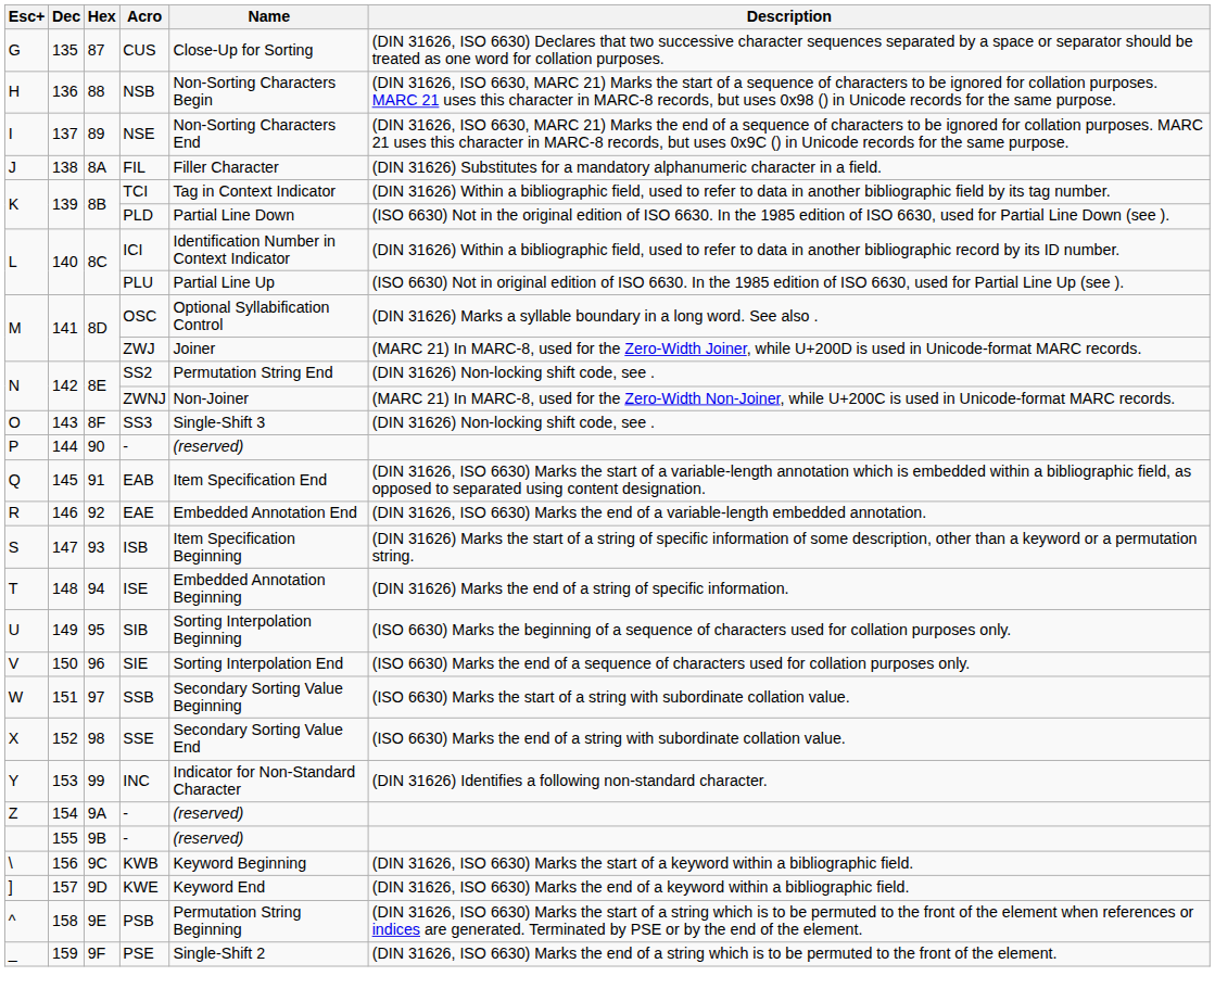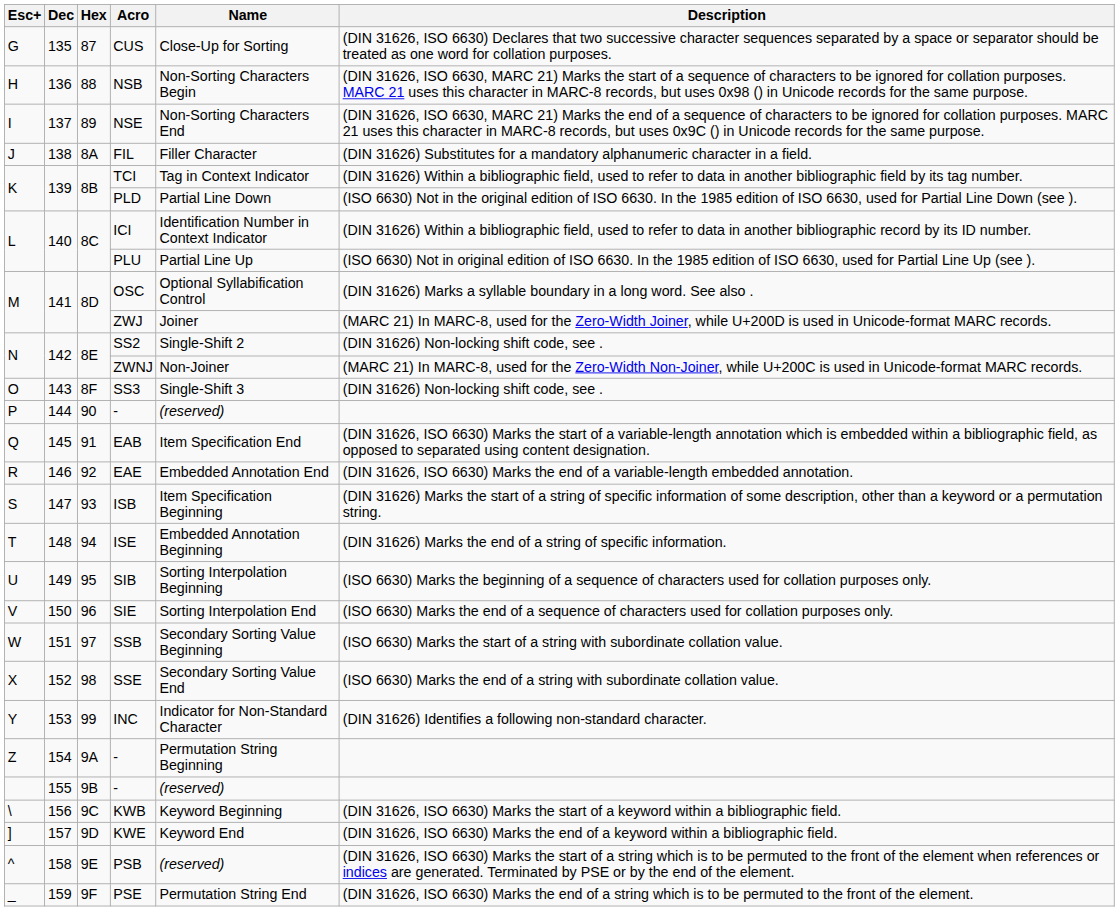 <table class="wikitable">
 <tr Valign=bottom>
 <th title="Escape sequence">Esc+</th>
 <th title="decimal">Dec</th>
 <th title="hexadecimal">Hex</th>
 <th title="acronym">Acro</th>
 <th title="Character name">Name</th>
 <th>Description</th>
 </tr>
 <tr id="CUS">
 <td>G</td>
 <td>135</td>
 <td>87</td>
 <td>CUS</td>
 <td>Close-Up for Sorting</td>
 <td>(DIN 31626, ISO 6630) Declares that two successive character sequences separated by a space or separator should be treated as one word for collation purposes.</td>
 </tr>
 <tr id="NSB">
 <td>H</td>
 <td>136</td>
 <td>88</td>
 <td>NSB</td>
 <td>Non-Sorting Characters Begin</td>
 <td>(DIN 31626, ISO 6630, MARC 21) Marks the start of a sequence of characters to be ignored for collation purposes. <a href='#'>MARC 21</a> uses this character in MARC-8 records, but uses 0x98 () in Unicode records for the same purpose.</td>
 </tr>
 <tr id="NSE">
 <td>I</td>
 <td>137</td>
 <td>89</td>
 <td>NSE</td>
 <td>Non-Sorting Characters End</td>
 <td>(DIN 31626, ISO 6630, MARC 21) Marks the end of a sequence of characters to be ignored for collation purposes. MARC 21 uses this character in MARC-8 records, but uses 0x9C () in Unicode records for the same purpose.</td>
 </tr>
 <tr id="FIL">
 <td>J</td>
 <td>138</td>
 <td>8A</td>
 <td>FIL</td>
 <td>Filler Character</td>
 <td>(DIN 31626) Substitutes for a mandatory alphanumeric character in a field.</td>
 </tr>
 <tr id="TCI">
 <td rowspan=2>K</td>
 <td rowspan=2>139</td>
 <td rowspan=2>8B</td>
 <td>TCI</td>
 <td>Tag in Context Indicator</td>
 <td>(DIN 31626) Within a bibliographic field, used to refer to data in another bibliographic field by its tag number.</td>
 </tr>
 <tr id="PLD">
 <td>PLD</td>
 <td>Partial Line Down</td>
 <td>(ISO 6630) Not in the original edition of ISO 6630. In the 1985 edition of ISO 6630, used for Partial Line Down (see ).</td>
 </tr>
 <tr id="ICI">
 <td rowspan=2>L</td>
 <td rowspan=2>140</td>
 <td rowspan=2>8C</td>
 <td>ICI</td>
 <td>Identification Number in Context Indicator</td>
 <td>(DIN 31626) Within a bibliographic field, used to refer to data in another bibliographic record by its ID number.</td>
 </tr>
 <tr id="PLU">
 <td>PLU</td>
 <td>Partial Line Up</td>
 <td>(ISO 6630) Not in original edition of ISO 6630. In the 1985 edition of ISO 6630, used for Partial Line Up (see ).</td>
 </tr>
 <tr id="DINOSC">
 <td rowspan=2>M</td>
 <td rowspan=2>141</td>
 <td rowspan=2>8D</td>
 <td>OSC</td>
 <td>Optional Syllabification Control</td>
 <td>(DIN 31626) Marks a syllable boundary in a long word. See also .</td>
 </tr>
 <tr id="ZWJ">
 <td>ZWJ</td>
 <td>Joiner</td>
 <td>(MARC 21) In MARC-8, used for the <a href='#'>Zero-Width Joiner</a>, while U+200D is used in Unicode-format MARC records.</td>
 </tr>
 <tr id="SS2">
 <td rowspan=2>N</td>
 <td rowspan=2>142</td>
 <td rowspan=2>8E</td>
 <td>SS2</td>
-<td>Permutation String End</td>
+<td>Single-Shift 2</td>
 <td>(DIN 31626) Non-locking shift code, see .</td>
 </tr>
 <tr id="ZWNJ">
 <td>ZWNJ</td>
 <td>Non-Joiner</td>
 <td>(MARC 21) In MARC-8, used for the <a href='#'>Zero-Width Non-Joiner</a>, while U+200C is used in Unicode-format MARC records.</td>
 </tr>
 <tr id="SS3">
 <td>O</td>
 <td>143</td>
 <td>8F</td>
 <td>SS3</td>
 <td>Single-Shift 3</td>
 <td>(DIN 31626) Non-locking shift code, see .</td>
 </tr>
 <tr>
 <td>P</td>
 <td>144</td>
 <td>90</td>
 <td>-</td>
 <td><em>(reserved)</em></td>
 <td></td>
 </tr>
 <tr id="EAB">
 <td>Q</td>
 <td>145</td>
 <td>91</td>
 <td>EAB</td>
 <td>Item Specification End</td>
 <td>(DIN 31626, ISO 6630) Marks the start of a variable-length annotation which is embedded within a bibliographic field, as opposed to separated using content designation.</td>
 </tr>
 <tr id="EAE">
 <td>R</td>
 <td>146</td>
 <td>92</td>
 <td>EAE</td>
 <td>Embedded Annotation End</td>
 <td>(DIN 31626, ISO 6630) Marks the end of a variable-length embedded annotation.</td>
 </tr>
 <tr id="ISB">
 <td>S</td>
 <td>147</td>
 <td>93</td>
 <td>ISB</td>
 <td>Item Specification Beginning</td>
 <td>(DIN 31626) Marks the start of a string of specific information of some description, other than a keyword or a permutation string.</td>
 </tr>
 <tr id="ISE">
 <td>T</td>
 <td>148</td>
 <td>94</td>
 <td>ISE</td>
 <td>Embedded Annotation Beginning</td>
 <td>(DIN 31626) Marks the end of a string of specific information.</td>
 </tr>
 <tr id="SIB">
 <td>U</td>
 <td>149</td>
 <td>95</td>
 <td>SIB</td>
 <td>Sorting Interpolation Beginning</td>
 <td>(ISO 6630) Marks the beginning of a sequence of characters used for collation purposes only.</td>
 </tr>
 <tr id="SIE">
 <td>V</td>
 <td>150</td>
 <td>96</td>
 <td>SIE</td>
 <td>Sorting Interpolation End</td>
 <td>(ISO 6630) Marks the end of a sequence of characters used for collation purposes only.</td>
 </tr>
 <tr id="SSB">
 <td>W</td>
 <td>151</td>
 <td>97</td>
 <td>SSB</td>
 <td>Secondary Sorting Value Beginning</td>
 <td>(ISO 6630) Marks the start of a string with subordinate collation value.</td>
 </tr>
 <tr id="SSE">
 <td>X</td>
 <td>152</td>
 <td>98</td>
 <td>SSE</td>
 <td>Secondary Sorting Value End</td>
 <td>(ISO 6630) Marks the end of a string with subordinate collation value.</td>
 </tr>
 <tr id="INC">
 <td>Y</td>
 <td>153</td>
 <td>99</td>
 <td>INC</td>
 <td>Indicator for Non-Standard Character</td>
 <td>(DIN 31626) Identifies a following non-standard character.</td>
 </tr>
 <tr>
 <td>Z</td>
 <td>154</td>
 <td>9A</td>
 <td>-</td>
-<td><em>(reserved)</em></td>
+<td>Permutation String Beginning</td>
 <td></td>
 </tr>
 <tr>
 <td></td>
 <td>155</td>
 <td>9B</td>
 <td>-</td>
 <td><em>(reserved)</em></td>
 </tr>
 <tr id="KWB">
 <td>\</td>
 <td>156</td>
 <td>9C</td>
 <td>KWB</td>
 <td>Keyword Beginning</td>
 <td>(DIN 31626, ISO 6630) Marks the start of a keyword within a bibliographic field.</td>
 </tr>
 <tr id="KWE">
 <td>]</td>
 <td>157</td>
 <td>9D</td>
 <td>KWE</td>
 <td>Keyword End</td>
 <td>(DIN 31626, ISO 6630) Marks the end of a keyword within a bibliographic field.</td>
 </tr>
 <tr id="PSB">
 <td>^</td>
 <td>158</td>
 <td>9E</td>
 <td>PSB</td>
-<td>Permutation String Beginning</td>
+<td><em>(reserved)</em></td>
 <td>(DIN 31626, ISO 6630) Marks the start of a string which is to be permuted to the front of the element when references or <a href='#'>indices</a> are generated. Terminated by PSE or by the end of the element.</td>
 </tr>
 <tr id="PSE">
 <td>_</td>
 <td>159</td>
 <td>9F</td>
 <td>PSE</td>
-<td>Single-Shift 2</td>
+<td>Permutation String End</td>
 <td>(DIN 31626, ISO 6630) Marks the end of a string which is to be permuted to the front of the element.</td>
 </tr>
 </table>
